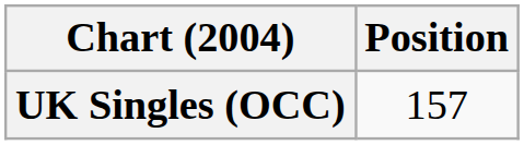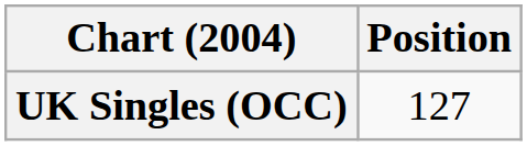 <table class="wikitable plainrowheaders" style="text-align:center">
 <tr>
 <th>Chart (2004)</th>
 <th>Position</th>
 </tr>
 <tr>
 <th scope="row">UK Singles (OCC)</th>
-<td>157</td>
+<td>127</td>
 </tr>
 </table>
